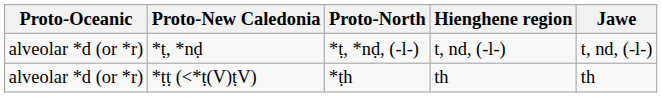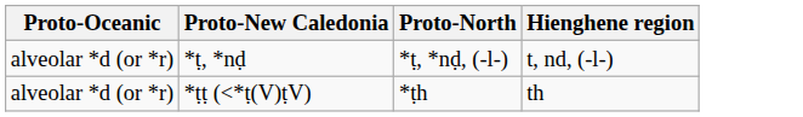 <table class="wikitable">
 <tr>
 <th><strong>Proto-Oceanic</strong></th>
 <th><strong>Proto-New Caledonia</strong></th>
 <th><strong>Proto-North</strong></th>
 <th><strong>Hienghene region</strong></th>
-<th><strong>Jawe</strong></th>
 </tr>
 <tr>
 <td>alveolar *d (or *r)</td>
 <td>*ṭ, *nḍ</td>
 <td>*ṭ, *nḍ, (-l-)</td>
-<td>t, nd, (-l-)</td>
 <td>t, nd, (-l-)</td>
 </tr>
 <tr>
 <td>alveolar *d (or *r)</td>
 <td>*ṭṭ (<*ṭ(V)ṭV)</td>
 <td>*ṭh</td>
 <td>th</td>
-<td>th</td>
 </tr>
 </table>
